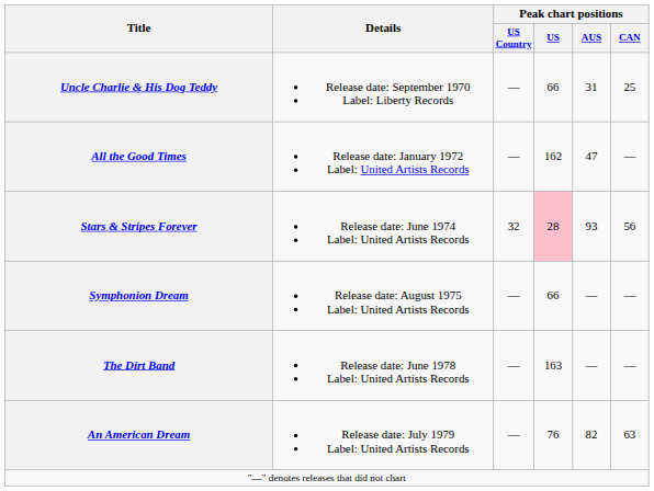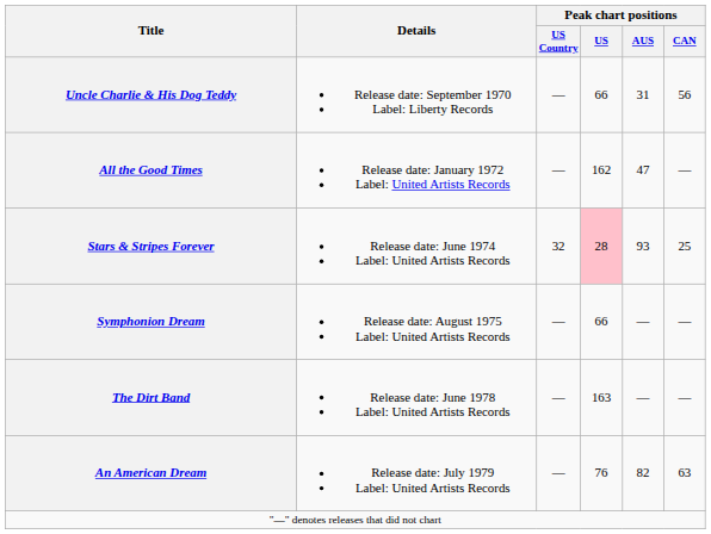 <table class="wikitable plainrowheaders" style="text-align:center;">
 <tr>
 <th rowspan="2" style="width:22em;">Title</th>
 <th rowspan="2" style="width:18em;">Details</th>
 <th colspan="4">Peak chart positions</th>
 </tr>
 <tr style="font-size:smaller;">
 <th width="45"><a href='#'>US Country</a></th>
 <th width="45"><a href='#'>US</a></th>
 <th width="45"><a href='#'>AUS</a></th>
 <th width="45"><a href='#'>CAN</a></th>
 </tr>
 <tr>
 <th scope="row"><em><a href='#'>Uncle Charlie & His Dog Teddy</a></em></th>
 <td><br><ul><li>Release date: September 1970</li><li>Label: Liberty Records</li></ul></td>
 <td>—</td>
 <td>66</td>
 <td>31</td>
-<td>25</td>
+<td>56</td>
 </tr>
 <tr>
 <th scope="row"><em><a href='#'>All the Good Times</a></em></th>
 <td><br><ul><li>Release date: January 1972</li><li>Label: <a href='#'>United Artists Records</a></li></ul></td>
 <td>—</td>
 <td>162</td>
 <td>47</td>
 <td>—</td>
 </tr>
 <tr>
 <th scope="row"><em><a href='#'>Stars & Stripes Forever</a></em></th>
 <td><br><ul><li>Release date: June 1974</li><li>Label: United Artists Records</li></ul></td>
 <td>32</td>
 <td style="background: pink;">28</td>
 <td>93</td>
-<td>56</td>
+<td>25</td>
 </tr>
 <tr>
 <th scope="row"><em><a href='#'>Symphonion Dream</a></em></th>
 <td><br><ul><li>Release date: August 1975</li><li>Label: United Artists Records</li></ul></td>
 <td>—</td>
 <td>66</td>
 <td>—</td>
 <td>—</td>
 </tr>
 <tr>
 <th scope="row"><em><a href='#'>The Dirt Band</a></em></th>
 <td><br><ul><li>Release date: June 1978</li><li>Label: United Artists Records</li></ul></td>
 <td>—</td>
 <td>163</td>
 <td>—</td>
 <td>—</td>
 </tr>
 <tr>
 <th scope="row"><em><a href='#'>An American Dream</a></em></th>
 <td><br><ul><li>Release date: July 1979</li><li>Label: United Artists Records</li></ul></td>
 <td>—</td>
 <td>76</td>
 <td>82</td>
 <td>63</td>
 </tr>
 <tr>
 <td colspan="6" style="font-size:85%">"—" denotes releases that did not chart</td>
 </tr>
 </table>
